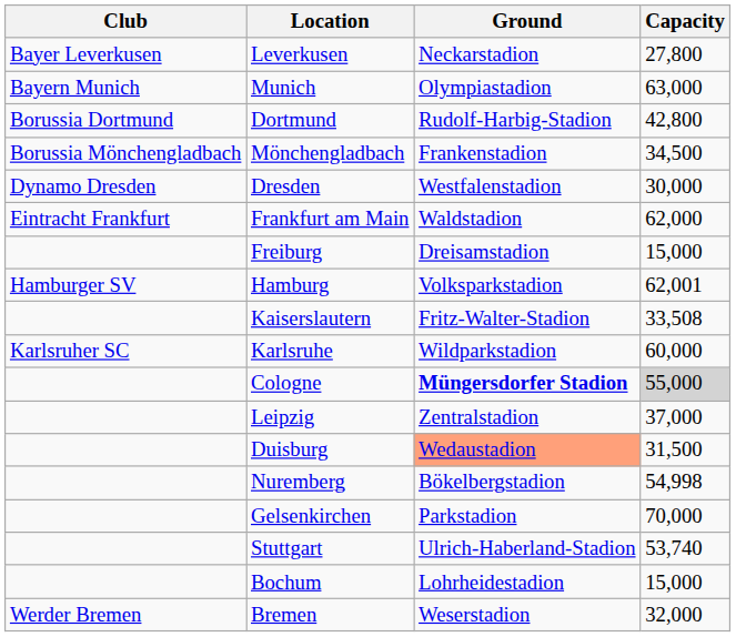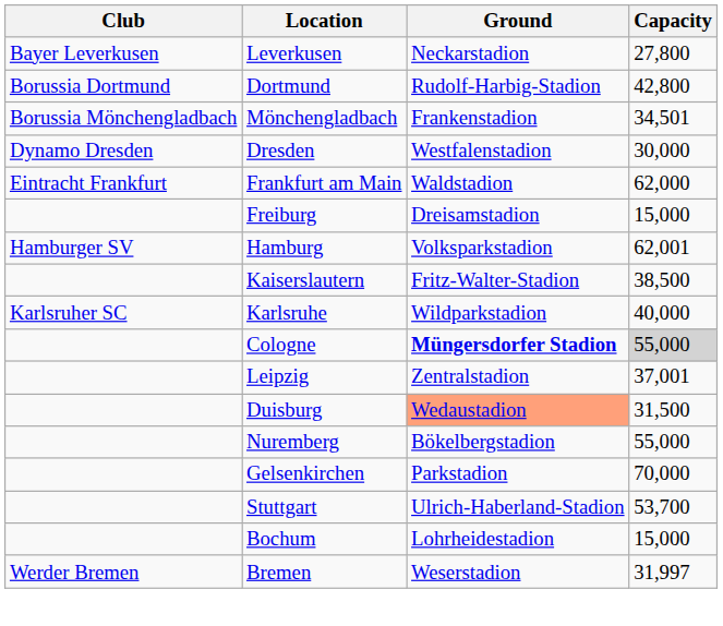 <table class="wikitable sortable">
 <tr>
 <th>Club</th>
 <th>Location</th>
 <th>Ground</th>
 <th>Capacity</th>
 </tr>
 <tr>
 <td><a href='#'>Bayer Leverkusen</a></td>
 <td><a href='#'>Leverkusen</a></td>
 <td><a href='#'>Neckarstadion</a></td>
 <td>27,800</td>
 </tr>
 <tr>
-<td><a href='#'>Bayern Munich</a></td>
-<td><a href='#'>Munich</a></td>
-<td><a href='#'>Olympiastadion</a></td>
-<td>63,000</td>
-</tr>
-<tr>
 <td><a href='#'>Borussia Dortmund</a></td>
 <td><a href='#'>Dortmund</a></td>
 <td><a href='#'>Rudolf-Harbig-Stadion</a></td>
 <td>42,800</td>
 </tr>
 <tr>
 <td><a href='#'>Borussia Mönchengladbach</a></td>
 <td><a href='#'>Mönchengladbach</a></td>
 <td><a href='#'>Frankenstadion</a></td>
-<td>34,500</td>
+<td>34,501</td>
 </tr>
 <tr>
 <td><a href='#'>Dynamo Dresden</a></td>
 <td><a href='#'>Dresden</a></td>
 <td><a href='#'>Westfalenstadion</a></td>
 <td>30,000</td>
 </tr>
 <tr>
 <td><a href='#'>Eintracht Frankfurt</a></td>
 <td><a href='#'>Frankfurt am Main</a></td>
 <td><a href='#'>Waldstadion</a></td>
 <td>62,000</td>
 </tr>
 <tr>
 <td></td>
 <td><a href='#'>Freiburg</a></td>
 <td><a href='#'>Dreisamstadion</a></td>
 <td>15,000</td>
 </tr>
 <tr>
 <td><a href='#'>Hamburger SV</a></td>
 <td><a href='#'>Hamburg</a></td>
 <td><a href='#'>Volksparkstadion</a></td>
 <td>62,001</td>
 </tr>
 <tr>
 <td></td>
 <td><a href='#'>Kaiserslautern</a></td>
 <td><a href='#'>Fritz-Walter-Stadion</a></td>
-<td>33,508</td>
+<td>38,500</td>
 </tr>
 <tr>
 <td><a href='#'>Karlsruher SC</a></td>
 <td><a href='#'>Karlsruhe</a></td>
 <td><a href='#'>Wildparkstadion</a></td>
-<td>60,000</td>
+<td>40,000</td>
 </tr>
 <tr>
 <td></td>
 <td><a href='#'>Cologne</a></td>
 <td><strong><a href='#'>Müngersdorfer Stadion</a></strong></td>
 <td style="background: lightgrey;">55,000</td>
 </tr>
 <tr>
 <td></td>
 <td><a href='#'>Leipzig</a></td>
 <td><a href='#'>Zentralstadion</a></td>
-<td>37,000</td>
+<td>37,001</td>
 </tr>
 <tr>
 <td></td>
 <td><a href='#'>Duisburg</a></td>
 <td style="background: lightsalmon;"><a href='#'>Wedaustadion</a></td>
 <td>31,500</td>
 </tr>
 <tr>
 <td></td>
 <td><a href='#'>Nuremberg</a></td>
 <td><a href='#'>Bökelbergstadion</a></td>
-<td>54,998</td>
+<td>55,000</td>
 </tr>
 <tr>
 <td></td>
 <td><a href='#'>Gelsenkirchen</a></td>
 <td><a href='#'>Parkstadion</a></td>
 <td>70,000</td>
 </tr>
 <tr>
 <td></td>
 <td><a href='#'>Stuttgart</a></td>
 <td><a href='#'>Ulrich-Haberland-Stadion</a></td>
-<td>53,740</td>
+<td>53,700</td>
 </tr>
 <tr>
 <td></td>
 <td><a href='#'>Bochum</a></td>
 <td><a href='#'>Lohrheidestadion</a></td>
 <td>15,000</td>
 </tr>
 <tr>
 <td><a href='#'>Werder Bremen</a></td>
 <td><a href='#'>Bremen</a></td>
 <td><a href='#'>Weserstadion</a></td>
-<td>32,000</td>
+<td>31,997</td>
 </tr>
 </table>
